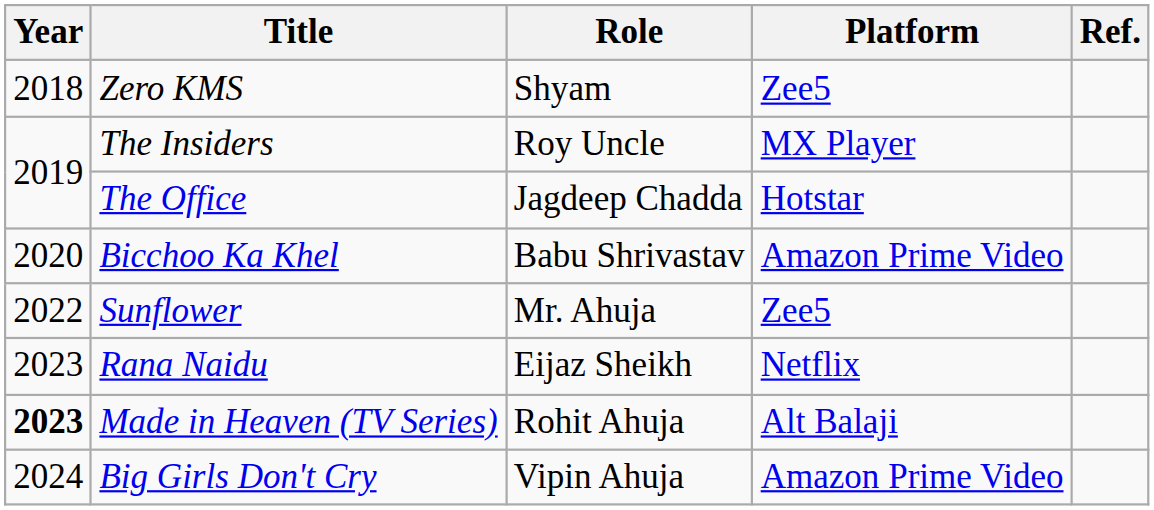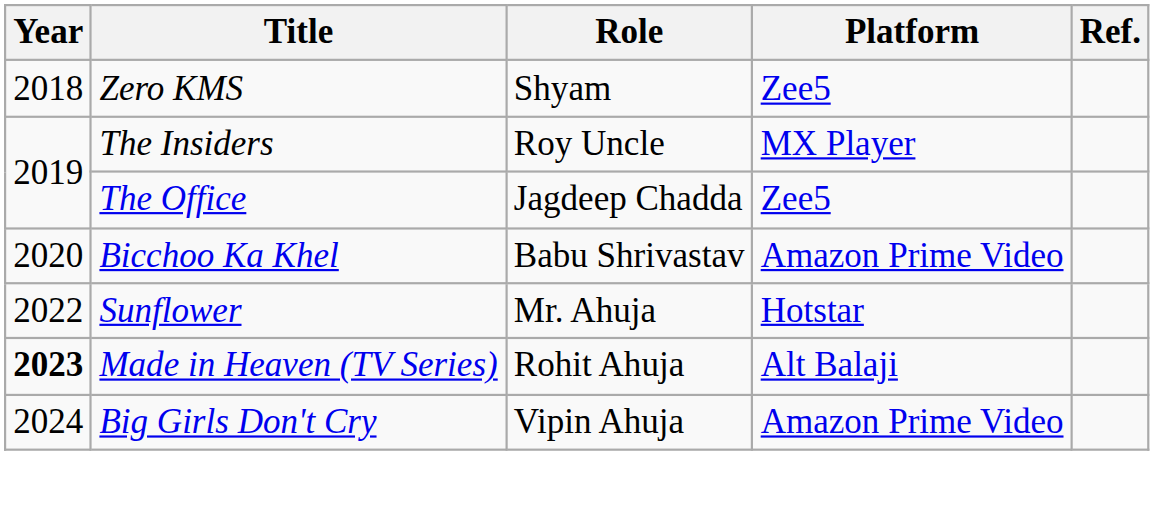 <table class="wikitable">
 <tr>
 <th>Year</th>
 <th>Title</th>
 <th>Role</th>
 <th>Platform</th>
 <th>Ref.</th>
 </tr>
 <tr>
 <td>2018</td>
 <td><em>Zero KMS</em></td>
 <td>Shyam</td>
 <td><a href='#'>Zee5</a></td>
 <td></td>
 </tr>
 <tr>
 <td rowspan="2">2019</td>
 <td><em>The Insiders</em></td>
 <td>Roy Uncle</td>
 <td><a href='#'>MX Player</a></td>
 <td></td>
 </tr>
 <tr>
 <td><em><a href='#'>The Office</a></em></td>
 <td>Jagdeep Chadda</td>
-<td><a href='#'>Hotstar</a></td>
+<td><a href='#'>Zee5</a></td>
 <td></td>
 </tr>
 <tr>
 <td>2020</td>
 <td><em><a href='#'>Bicchoo Ka Khel</a></em></td>
 <td>Babu Shrivastav</td>
 <td><a href='#'>Amazon Prime Video</a></td>
 <td></td>
 </tr>
 <tr>
 <td>2022</td>
 <td><em><a href='#'>Sunflower</a></em></td>
 <td>Mr. Ahuja</td>
-<td><a href='#'>Zee5</a></td>
-<td></td>
-</tr>
-<tr>
-<td>2023</td>
-<td><em><a href='#'>Rana Naidu</a></em></td>
-<td>Eijaz Sheikh</td>
-<td><a href='#'>Netflix</a></td>
+<td><a href='#'>Hotstar</a></td>
 <td></td>
 </tr>
 <tr>
 <td><strong>2023</strong></td>
 <td><em><a href='#'>Made in Heaven (TV Series)</a></em></td>
 <td>Rohit Ahuja</td>
 <td><a href='#'>Alt Balaji</a></td>
 <td></td>
 </tr>
 <tr>
 <td>2024</td>
 <td><em><a href='#'>Big Girls Don't Cry</a></td>
 <td>Vipin Ahuja</td>
 <td><a href='#'>Amazon Prime Video</a></td>
 <td></td>
 </tr>
 </table>
